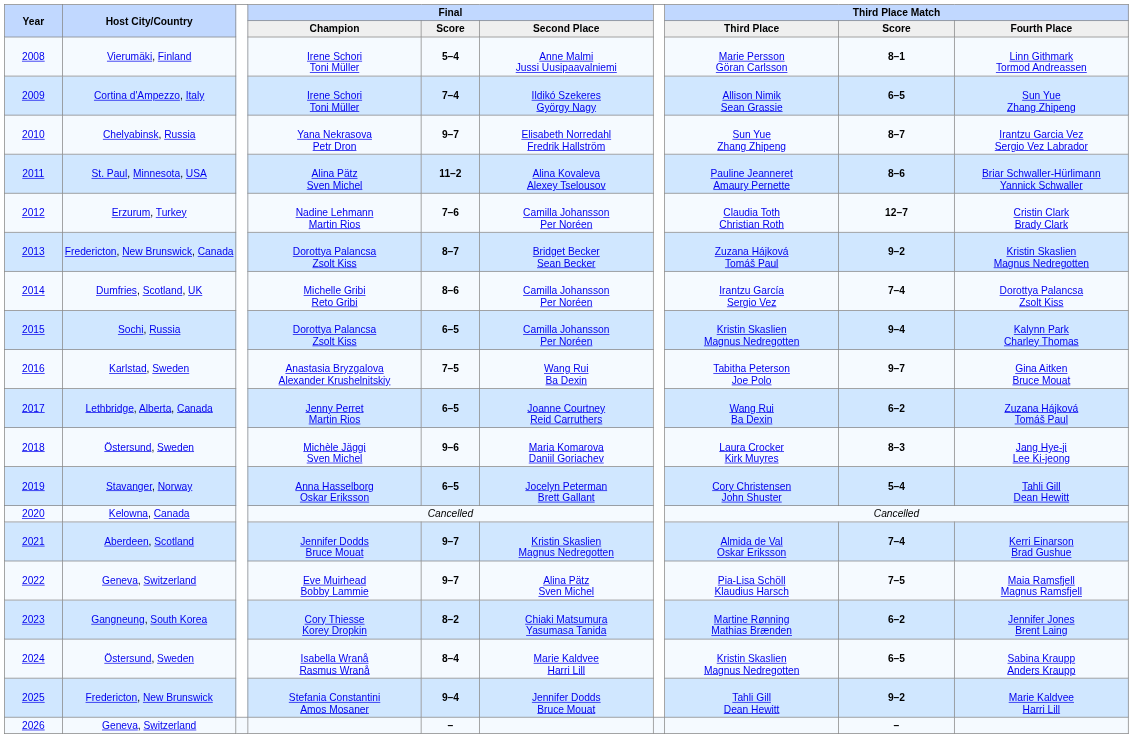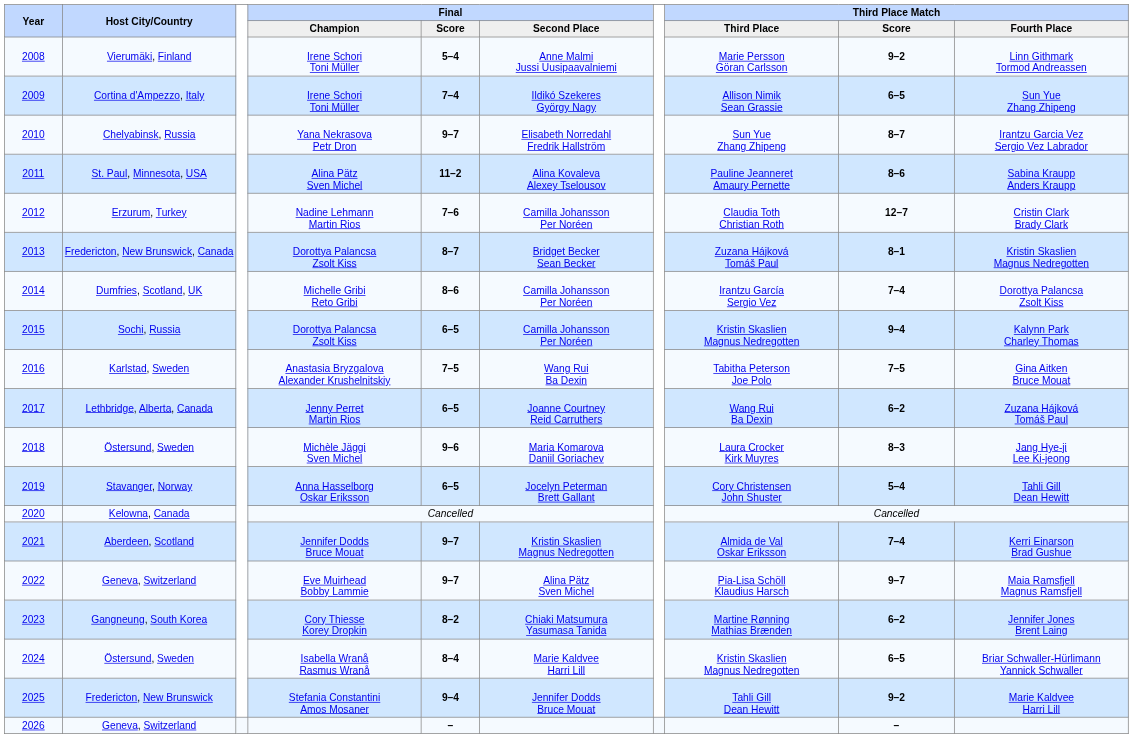 <table border=1 style="border-collapse:collapse; font-size:90%;" cellpadding=3 cellspacing=0 width=100%>
 <tr bgcolor=#C1D8FF>
 <th rowspan=2 width=5%>Year</th>
 <th rowspan=2 width=15%>Host City/Country</th>
 <th width=1% rowspan=20 bgcolor=ffffff></th>
 <th colspan=3>Final</th>
 <th width=1% rowspan=20 bgcolor=ffffff></th>
 <th colspan=3>Third Place Match</th>
 </tr>
 <tr bgcolor=#EFEFEF>
 <th width=15%>Champion</th>
 <th width=5%>Score</th>
 <th width=15%>Second Place</th>
 <th width=15%>Third Place</th>
 <th width=10%>Score</th>
 <th width=15%>Fourth Place</th>
 </tr>
 <tr align=center bgcolor=#F5FAFF>
 <td><a href='#'>2008</a></td>
 <td><a href='#'>Vierumäki</a>, <a href='#'>Finland</a></td>
 <td><strong></strong><br><a href='#'>Irene Schori</a><br><a href='#'>Toni Müller</a></td>
 <td><strong>5–4</strong></td>
 <td><br><a href='#'>Anne Malmi</a><br><a href='#'>Jussi Uusipaavalniemi</a></td>
 <td><br><a href='#'>Marie Persson</a><br><a href='#'>Göran Carlsson</a></td>
-<td><strong>8–1</strong></td>
+<td><strong>9–2</strong></td>
 <td><br><a href='#'>Linn Githmark</a><br><a href='#'>Tormod Andreassen</a></td>
 </tr>
 <tr align=center bgcolor=#D0E7FF>
 <td><a href='#'>2009</a></td>
 <td><a href='#'>Cortina d'Ampezzo</a>, <a href='#'>Italy</a></td>
 <td><strong></strong><br><a href='#'>Irene Schori</a><br><a href='#'>Toni Müller</a></td>
 <td><strong>7–4</strong></td>
 <td><br><a href='#'>Ildikó Szekeres</a><br><a href='#'>György Nagy</a></td>
 <td><br><a href='#'>Allison Nimik</a><br><a href='#'>Sean Grassie</a></td>
 <td><strong>6–5</strong></td>
 <td><br><a href='#'>Sun Yue</a><br><a href='#'>Zhang Zhipeng</a></td>
 </tr>
 <tr align=center bgcolor=#F5FAFF>
 <td><a href='#'>2010</a></td>
 <td><a href='#'>Chelyabinsk</a>, <a href='#'>Russia</a></td>
 <td><strong></strong><br><a href='#'>Yana Nekrasova</a><br><a href='#'>Petr Dron</a></td>
 <td><strong>9–7</strong></td>
 <td><br><a href='#'>Elisabeth Norredahl</a><br><a href='#'>Fredrik Hallström</a></td>
 <td><br><a href='#'>Sun Yue</a><br><a href='#'>Zhang Zhipeng</a></td>
 <td><strong>8–7</strong></td>
 <td><br><a href='#'>Irantzu Garcia Vez</a><br><a href='#'>Sergio Vez Labrador</a></td>
 </tr>
 <tr align=center bgcolor=#D0E7FF>
 <td><a href='#'>2011</a></td>
 <td><a href='#'>St. Paul</a>, <a href='#'>Minnesota</a>, <a href='#'>USA</a></td>
 <td><strong></strong><br><a href='#'>Alina Pätz</a><br><a href='#'>Sven Michel</a></td>
 <td><strong>11–2</strong></td>
 <td><br><a href='#'>Alina Kovaleva</a><br><a href='#'>Alexey Tselousov</a></td>
 <td><br><a href='#'>Pauline Jeanneret</a><br><a href='#'>Amaury Pernette</a></td>
 <td><strong>8–6</strong></td>
-<td><br><a href='#'>Briar Schwaller-Hürlimann</a><br><a href='#'>Yannick Schwaller</a></td>
+<td><br><a href='#'>Sabina Kraupp</a><br><a href='#'>Anders Kraupp</a></td>
 </tr>
 <tr align=center bgcolor=#F5FAFF>
 <td><a href='#'>2012</a></td>
 <td><a href='#'>Erzurum</a>, <a href='#'>Turkey</a></td>
 <td><strong></strong><br><a href='#'>Nadine Lehmann</a><br><a href='#'>Martin Rios</a></td>
 <td><strong>7–6</strong></td>
 <td><br><a href='#'>Camilla Johansson</a><br><a href='#'>Per Noréen</a></td>
 <td><br><a href='#'>Claudia Toth</a><br><a href='#'>Christian Roth</a></td>
 <td><strong>12–7</strong></td>
 <td><br><a href='#'>Cristin Clark</a><br><a href='#'>Brady Clark</a></td>
 </tr>
 <tr align=center bgcolor=#D0E7FF>
 <td><a href='#'>2013</a></td>
 <td><a href='#'>Fredericton</a>, <a href='#'>New Brunswick</a>, <a href='#'>Canada</a></td>
 <td><strong></strong><br><a href='#'>Dorottya Palancsa</a><br><a href='#'>Zsolt Kiss</a></td>
 <td><strong>8–7</strong></td>
 <td><br><a href='#'>Bridget Becker</a><br><a href='#'>Sean Becker</a></td>
 <td><br><a href='#'>Zuzana Hájková</a><br><a href='#'>Tomáš Paul</a></td>
-<td><strong>9–2</strong></td>
+<td><strong>8–1</strong></td>
 <td><br><a href='#'>Kristin Skaslien</a><br><a href='#'>Magnus Nedregotten</a></td>
 </tr>
 <tr align=center bgcolor=#F5FAFF>
 <td><a href='#'>2014</a></td>
 <td><a href='#'>Dumfries</a>, <a href='#'>Scotland</a>, <a href='#'>UK</a></td>
 <td><strong></strong><br><a href='#'>Michelle Gribi</a><br><a href='#'>Reto Gribi</a></td>
 <td><strong>8–6</strong></td>
 <td><br><a href='#'>Camilla Johansson</a><br><a href='#'>Per Noréen</a></td>
 <td><br><a href='#'>Irantzu García</a><br><a href='#'>Sergio Vez</a></td>
 <td><strong>7–4</strong></td>
 <td><br><a href='#'>Dorottya Palancsa</a><br><a href='#'>Zsolt Kiss</a></td>
 </tr>
 <tr align=center bgcolor=#D0E7FF>
 <td><a href='#'>2015</a></td>
 <td><a href='#'>Sochi</a>, <a href='#'>Russia</a></td>
 <td><strong></strong><br><a href='#'>Dorottya Palancsa</a><br><a href='#'>Zsolt Kiss</a></td>
 <td><strong>6–5</strong></td>
 <td><br><a href='#'>Camilla Johansson</a><br><a href='#'>Per Noréen</a></td>
 <td><br><a href='#'>Kristin Skaslien</a><br><a href='#'>Magnus Nedregotten</a></td>
 <td><strong>9–4</strong></td>
 <td><br><a href='#'>Kalynn Park</a><br><a href='#'>Charley Thomas</a></td>
 </tr>
 <tr align=center bgcolor=#F5FAFF>
 <td><a href='#'>2016</a></td>
 <td><a href='#'>Karlstad</a>, <a href='#'>Sweden</a></td>
 <td><strong></strong><br><a href='#'>Anastasia Bryzgalova</a><br><a href='#'>Alexander Krushelnitskiy</a></td>
 <td><strong>7–5</strong></td>
 <td><br><a href='#'>Wang Rui</a><br><a href='#'>Ba Dexin</a></td>
 <td><br><a href='#'>Tabitha Peterson</a><br><a href='#'>Joe Polo</a></td>
-<td><strong>9–7</strong></td>
+<td><strong>7–5</strong></td>
 <td><br><a href='#'>Gina Aitken</a><br><a href='#'>Bruce Mouat</a></td>
 </tr>
 <tr align=center bgcolor=#D0E7FF>
 <td><a href='#'>2017</a></td>
 <td><a href='#'>Lethbridge</a>, <a href='#'>Alberta</a>, <a href='#'>Canada</a></td>
 <td><strong></strong><br><a href='#'>Jenny Perret</a><br><a href='#'>Martin Rios</a></td>
 <td><strong>6–5</strong></td>
 <td><br><a href='#'>Joanne Courtney</a><br><a href='#'>Reid Carruthers</a></td>
 <td><br><a href='#'>Wang Rui</a><br><a href='#'>Ba Dexin</a></td>
 <td><strong>6–2</strong></td>
 <td><br><a href='#'>Zuzana Hájková</a><br><a href='#'>Tomáš Paul</a></td>
 </tr>
 <tr align=center bgcolor=#F5FAFF>
 <td><a href='#'>2018</a></td>
 <td><a href='#'>Östersund</a>, <a href='#'>Sweden</a></td>
 <td><strong></strong><br><a href='#'>Michèle Jäggi</a><br><a href='#'>Sven Michel</a></td>
 <td><strong>9–6</strong></td>
 <td><br><a href='#'>Maria Komarova</a><br><a href='#'>Daniil Goriachev</a></td>
 <td><br><a href='#'>Laura Crocker</a><br><a href='#'>Kirk Muyres</a></td>
 <td><strong>8–3</strong></td>
 <td><br><a href='#'>Jang Hye-ji</a><br><a href='#'>Lee Ki-jeong</a></td>
 </tr>
 <tr align=center bgcolor=#D0E7FF>
 <td><a href='#'>2019</a></td>
 <td><a href='#'>Stavanger</a>, <a href='#'>Norway</a></td>
 <td><strong></strong><br><a href='#'>Anna Hasselborg</a><br><a href='#'>Oskar Eriksson</a></td>
 <td><strong>6–5</strong></td>
 <td><br><a href='#'>Jocelyn Peterman</a><br><a href='#'>Brett Gallant</a></td>
 <td><br><a href='#'>Cory Christensen</a><br><a href='#'>John Shuster</a></td>
 <td><strong>5–4</strong></td>
 <td><br><a href='#'>Tahli Gill</a><br><a href='#'>Dean Hewitt</a></td>
 </tr>
 <tr align=center bgcolor=#F5FAFF>
 <td><a href='#'>2020</a></td>
 <td><a href='#'>Kelowna</a>, <a href='#'>Canada</a></td>
 <td colspan="3"><em>Cancelled</em></td>
 <td colspan="3"><em>Cancelled</em></td>
 </tr>
 <tr align=center bgcolor=#D0E7FF>
 <td><a href='#'>2021</a></td>
 <td><a href='#'>Aberdeen</a>, <a href='#'>Scotland</a></td>
 <td><strong></strong><br><a href='#'>Jennifer Dodds</a><br><a href='#'>Bruce Mouat</a></td>
 <td><strong>9–7</strong></td>
 <td><br><a href='#'>Kristin Skaslien</a><br><a href='#'>Magnus Nedregotten</a></td>
 <td><br><a href='#'>Almida de Val</a><br><a href='#'>Oskar Eriksson</a></td>
 <td><strong>7–4</strong></td>
 <td><br><a href='#'>Kerri Einarson</a><br><a href='#'>Brad Gushue</a></td>
 </tr>
 <tr align=center bgcolor=#F5FAFF>
 <td><a href='#'>2022</a></td>
 <td><a href='#'>Geneva</a>, <a href='#'>Switzerland</a></td>
 <td><strong></strong><br><a href='#'>Eve Muirhead</a><br><a href='#'>Bobby Lammie</a></td>
 <td><strong>9–7</strong></td>
 <td><br><a href='#'>Alina Pätz</a><br><a href='#'>Sven Michel</a></td>
 <td><br><a href='#'>Pia-Lisa Schöll</a><br><a href='#'>Klaudius Harsch</a></td>
-<td><strong>7–5</strong></td>
+<td><strong>9–7</strong></td>
 <td><br><a href='#'>Maia Ramsfjell</a><br><a href='#'>Magnus Ramsfjell</a></td>
 </tr>
 <tr align=center bgcolor=#D0E7FF>
 <td><a href='#'>2023</a></td>
 <td><a href='#'>Gangneung</a>, <a href='#'>South Korea</a></td>
 <td><strong></strong><br><a href='#'>Cory Thiesse</a><br><a href='#'>Korey Dropkin</a></td>
 <td><strong>8–2</strong></td>
 <td><br><a href='#'>Chiaki Matsumura</a><br><a href='#'>Yasumasa Tanida</a></td>
 <td><br><a href='#'>Martine Rønning</a><br><a href='#'>Mathias Brænden</a></td>
 <td><strong>6–2</strong></td>
 <td><br><a href='#'>Jennifer Jones</a><br><a href='#'>Brent Laing</a></td>
 </tr>
 <tr align=center bgcolor=#F5FAFF>
 <td><a href='#'>2024</a></td>
 <td><a href='#'>Östersund</a>, <a href='#'>Sweden</a></td>
 <td><strong></strong><br><a href='#'>Isabella Wranå</a><br><a href='#'>Rasmus Wranå</a></td>
 <td><strong>8–4</strong></td>
 <td><br><a href='#'>Marie Kaldvee</a><br><a href='#'>Harri Lill</a></td>
 <td><br><a href='#'>Kristin Skaslien</a><br><a href='#'>Magnus Nedregotten</a></td>
 <td><strong>6–5</strong></td>
-<td><br><a href='#'>Sabina Kraupp</a><br><a href='#'>Anders Kraupp</a></td>
+<td><br><a href='#'>Briar Schwaller-Hürlimann</a><br><a href='#'>Yannick Schwaller</a></td>
 </tr>
 <tr align=center bgcolor=#D0E7FF>
 <td><a href='#'>2025</a></td>
 <td><a href='#'>Fredericton</a>, <a href='#'>New Brunswick</a></td>
 <td><strong></strong><br><a href='#'>Stefania Constantini</a><br><a href='#'>Amos Mosaner</a></td>
 <td><strong>9–4</strong></td>
 <td><br><a href='#'>Jennifer Dodds</a><br><a href='#'>Bruce Mouat</a></td>
 <td><br><a href='#'>Tahli Gill</a><br><a href='#'>Dean Hewitt</a></td>
 <td><strong>9–2</strong></td>
 <td><br><a href='#'>Marie Kaldvee</a><br><a href='#'>Harri Lill</a></td>
 </tr>
 <tr align=center bgcolor=#F5FAFF>
 <td><a href='#'>2026</a></td>
 <td><a href='#'>Geneva</a>, <a href='#'>Switzerland</a></td>
 <td></td>
 <td></td>
 <td><strong>–</strong></td>
 <td></td>
 <td></td>
 <td></td>
 <td><strong>–</strong></td>
 <td></td>
 </tr>
 </table>
